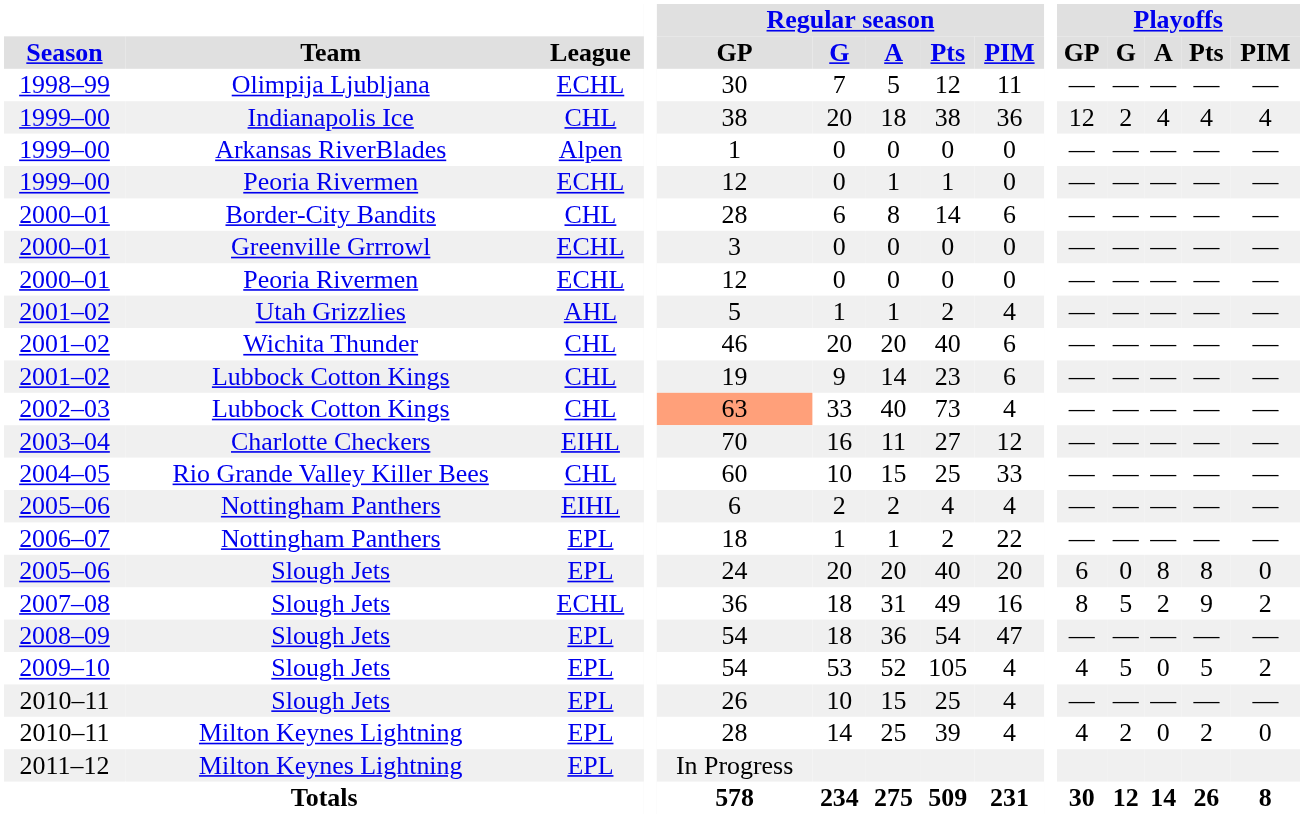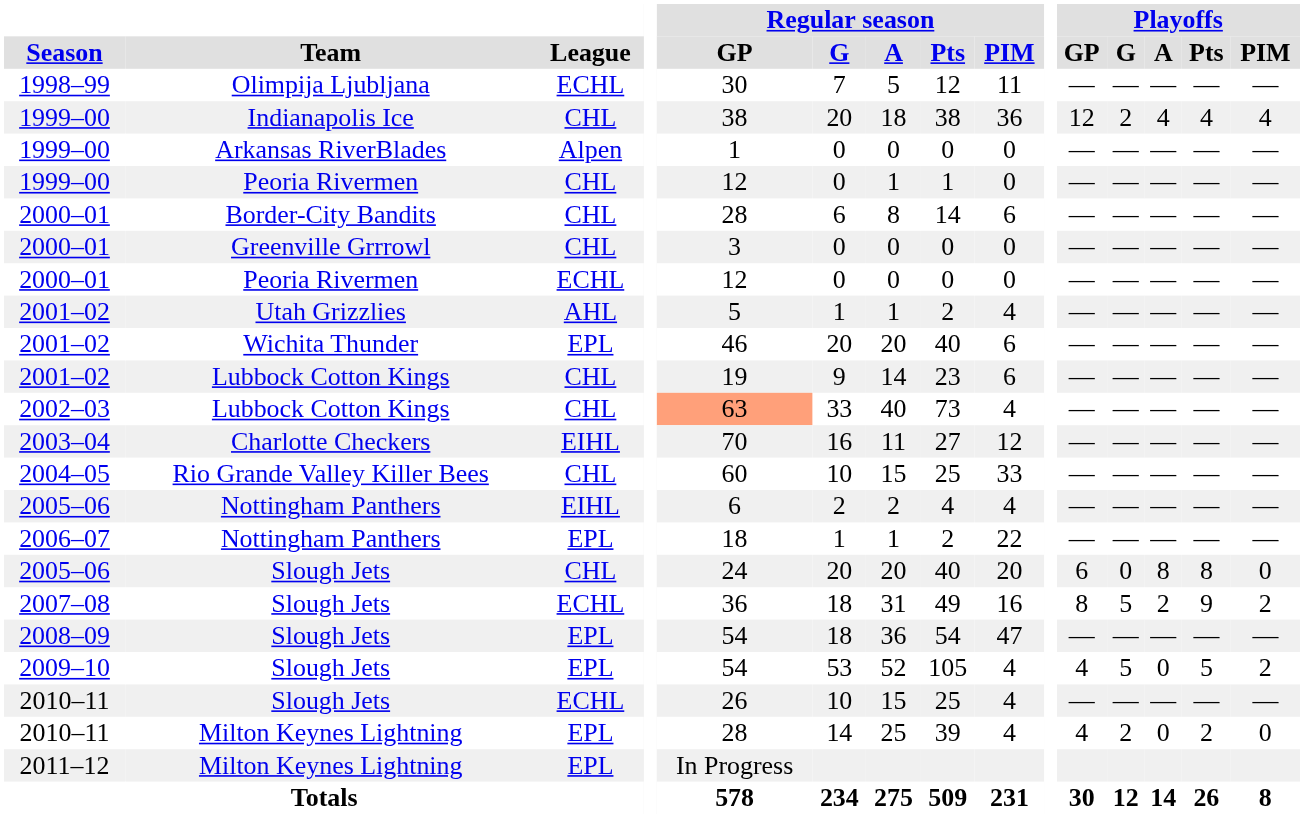 <table border="0" cellpadding="1" cellspacing="0" style="text-align:center; width:50em">
 <tr bgcolor="#e0e0e0">
 <th colspan="3" bgcolor="#ffffff"> </th>
 <th rowspan="99" bgcolor="#ffffff"> </th>
 <th colspan="5"><a href='#'>Regular season</a></th>
 <th rowspan="99" bgcolor="#ffffff"> </th>
 <th colspan="5"><a href='#'>Playoffs</a></th>
 </tr>
 <tr bgcolor="#e0e0e0">
 <th><a href='#'>Season</a></th>
 <th>Team</th>
 <th>League</th>
 <th>GP</th>
 <th><a href='#'>G</a></th>
 <th><a href='#'>A</a></th>
 <th><a href='#'>Pts</a></th>
 <th><a href='#'>PIM</a></th>
 <th>GP</th>
 <th>G</th>
 <th>A</th>
 <th>Pts</th>
 <th>PIM</th>
 </tr>
 <tr>
 <td><a href='#'>1998–99</a></td>
 <td><a href='#'>Olimpija Ljubljana</a></td>
 <td><a href='#'>ECHL</a></td>
 <td>30</td>
 <td>7</td>
 <td>5</td>
 <td>12</td>
 <td>11</td>
 <td>—</td>
 <td>—</td>
 <td>—</td>
 <td>—</td>
 <td>—</td>
 </tr>
 <tr bgcolor="#f0f0f0">
 <td><a href='#'>1999–00</a></td>
 <td><a href='#'>Indianapolis Ice</a></td>
 <td><a href='#'>CHL</a></td>
 <td>38</td>
 <td>20</td>
 <td>18</td>
 <td>38</td>
 <td>36</td>
 <td>12</td>
 <td>2</td>
 <td>4</td>
 <td>4</td>
 <td>4</td>
 </tr>
 <tr>
 <td><a href='#'>1999–00</a></td>
 <td><a href='#'>Arkansas RiverBlades</a></td>
 <td><a href='#'>Alpen</a></td>
 <td>1</td>
 <td>0</td>
 <td>0</td>
 <td>0</td>
 <td>0</td>
 <td>—</td>
 <td>—</td>
 <td>—</td>
 <td>—</td>
 <td>—</td>
 </tr>
 <tr bgcolor="#f0f0f0">
 <td><a href='#'>1999–00</a></td>
 <td><a href='#'>Peoria Rivermen</a></td>
-<td><a href='#'>ECHL</a></td>
+<td><a href='#'>CHL</a></td>
 <td>12</td>
 <td>0</td>
 <td>1</td>
 <td>1</td>
 <td>0</td>
 <td>—</td>
 <td>—</td>
 <td>—</td>
 <td>—</td>
 <td>—</td>
 </tr>
 <tr>
 <td><a href='#'>2000–01</a></td>
 <td><a href='#'>Border-City Bandits</a></td>
 <td><a href='#'>CHL</a></td>
 <td>28</td>
 <td>6</td>
 <td>8</td>
 <td>14</td>
 <td>6</td>
 <td>—</td>
 <td>—</td>
 <td>—</td>
 <td>—</td>
 <td>—</td>
 </tr>
 <tr bgcolor="#f0f0f0">
 <td><a href='#'>2000–01</a></td>
 <td><a href='#'>Greenville Grrrowl</a></td>
-<td><a href='#'>ECHL</a></td>
+<td><a href='#'>CHL</a></td>
 <td>3</td>
 <td>0</td>
 <td>0</td>
 <td>0</td>
 <td>0</td>
 <td>—</td>
 <td>—</td>
 <td>—</td>
 <td>—</td>
 <td>—</td>
 </tr>
 <tr>
 <td><a href='#'>2000–01</a></td>
 <td><a href='#'>Peoria Rivermen</a></td>
 <td><a href='#'>ECHL</a></td>
 <td>12</td>
 <td>0</td>
 <td>0</td>
 <td>0</td>
 <td>0</td>
 <td>—</td>
 <td>—</td>
 <td>—</td>
 <td>—</td>
 <td>—</td>
 </tr>
 <tr bgcolor="#f0f0f0">
 <td><a href='#'>2001–02</a></td>
 <td><a href='#'>Utah Grizzlies</a></td>
 <td><a href='#'>AHL</a></td>
 <td>5</td>
 <td>1</td>
 <td>1</td>
 <td>2</td>
 <td>4</td>
 <td>—</td>
 <td>—</td>
 <td>—</td>
 <td>—</td>
 <td>—</td>
 </tr>
 <tr>
 <td><a href='#'>2001–02</a></td>
 <td><a href='#'>Wichita Thunder</a></td>
-<td><a href='#'>CHL</a></td>
+<td><a href='#'>EPL</a></td>
 <td>46</td>
 <td>20</td>
 <td>20</td>
 <td>40</td>
 <td>6</td>
 <td>—</td>
 <td>—</td>
 <td>—</td>
 <td>—</td>
 <td>—</td>
 </tr>
 <tr bgcolor="#f0f0f0">
 <td><a href='#'>2001–02</a></td>
 <td><a href='#'>Lubbock Cotton Kings</a></td>
 <td><a href='#'>CHL</a></td>
 <td>19</td>
 <td>9</td>
 <td>14</td>
 <td>23</td>
 <td>6</td>
 <td>—</td>
 <td>—</td>
 <td>—</td>
 <td>—</td>
 <td>—</td>
 </tr>
 <tr>
 <td><a href='#'>2002–03</a></td>
 <td><a href='#'>Lubbock Cotton Kings</a></td>
 <td><a href='#'>CHL</a></td>
 <td style="background: lightsalmon;">63</td>
 <td>33</td>
 <td>40</td>
 <td>73</td>
 <td>4</td>
 <td>—</td>
 <td>—</td>
 <td>—</td>
 <td>—</td>
 <td>—</td>
 </tr>
 <tr bgcolor="#f0f0f0">
 <td><a href='#'>2003–04</a></td>
 <td><a href='#'>Charlotte Checkers</a></td>
 <td><a href='#'>EIHL</a></td>
 <td>70</td>
 <td>16</td>
 <td>11</td>
 <td>27</td>
 <td>12</td>
 <td>—</td>
 <td>—</td>
 <td>—</td>
 <td>—</td>
 <td>—</td>
 </tr>
 <tr>
 <td><a href='#'>2004–05</a></td>
 <td><a href='#'>Rio Grande Valley Killer Bees</a></td>
 <td><a href='#'>CHL</a></td>
 <td>60</td>
 <td>10</td>
 <td>15</td>
 <td>25</td>
 <td>33</td>
 <td>—</td>
 <td>—</td>
 <td>—</td>
 <td>—</td>
 <td>—</td>
 </tr>
 <tr bgcolor="#f0f0f0">
 <td><a href='#'>2005–06</a></td>
 <td><a href='#'>Nottingham Panthers</a></td>
 <td><a href='#'>EIHL</a></td>
 <td>6</td>
 <td>2</td>
 <td>2</td>
 <td>4</td>
 <td>4</td>
 <td>—</td>
 <td>—</td>
 <td>—</td>
 <td>—</td>
 <td>—</td>
 </tr>
 <tr>
 <td><a href='#'>2006–07</a></td>
 <td><a href='#'>Nottingham Panthers</a></td>
 <td><a href='#'>EPL</a></td>
 <td>18</td>
 <td>1</td>
 <td>1</td>
 <td>2</td>
 <td>22</td>
 <td>—</td>
 <td>—</td>
 <td>—</td>
 <td>—</td>
 <td>—</td>
 </tr>
 <tr bgcolor="#f0f0f0">
 <td><a href='#'>2005–06</a></td>
 <td><a href='#'>Slough Jets</a></td>
-<td><a href='#'>EPL</a></td>
+<td><a href='#'>CHL</a></td>
 <td>24</td>
 <td>20</td>
 <td>20</td>
 <td>40</td>
 <td>20</td>
 <td>6</td>
 <td>0</td>
 <td>8</td>
 <td>8</td>
 <td>0</td>
 </tr>
 <tr>
 <td><a href='#'>2007–08</a></td>
 <td><a href='#'>Slough Jets</a></td>
 <td><a href='#'>ECHL</a></td>
 <td>36</td>
 <td>18</td>
 <td>31</td>
 <td>49</td>
 <td>16</td>
 <td>8</td>
 <td>5</td>
 <td>2</td>
 <td>9</td>
 <td>2</td>
 </tr>
 <tr bgcolor="#f0f0f0">
 <td><a href='#'>2008–09</a></td>
 <td><a href='#'>Slough Jets</a></td>
 <td><a href='#'>EPL</a></td>
 <td>54</td>
 <td>18</td>
 <td>36</td>
 <td>54</td>
 <td>47</td>
 <td>—</td>
 <td>—</td>
 <td>—</td>
 <td>—</td>
 <td>—</td>
 </tr>
 <tr>
 <td><a href='#'>2009–10</a></td>
 <td><a href='#'>Slough Jets</a></td>
 <td><a href='#'>EPL</a></td>
 <td>54</td>
 <td>53</td>
 <td>52</td>
 <td>105</td>
 <td>4</td>
 <td>4</td>
 <td>5</td>
 <td>0</td>
 <td>5</td>
 <td>2</td>
 </tr>
 <tr bgcolor="#f0f0f0">
 <td>2010–11</td>
 <td><a href='#'>Slough Jets</a></td>
-<td><a href='#'>EPL</a></td>
+<td><a href='#'>ECHL</a></td>
 <td>26</td>
 <td>10</td>
 <td>15</td>
 <td>25</td>
 <td>4</td>
 <td>—</td>
 <td>—</td>
 <td>—</td>
 <td>—</td>
 <td>—</td>
 </tr>
 <tr>
 <td>2010–11</td>
 <td><a href='#'>Milton Keynes Lightning</a></td>
 <td><a href='#'>EPL</a></td>
 <td>28</td>
 <td>14</td>
 <td>25</td>
 <td>39</td>
 <td>4</td>
 <td>4</td>
 <td>2</td>
 <td>0</td>
 <td>2</td>
 <td>0</td>
 </tr>
 <tr bgcolor="#f0f0f0">
 <td>2011–12</td>
 <td><a href='#'>Milton Keynes Lightning</a></td>
 <td><a href='#'>EPL</a></td>
 <td>In Progress</td>
 <td></td>
 <td></td>
 <td></td>
 <td></td>
 <td></td>
 <td></td>
 <td></td>
 <td></td>
 <td></td>
 </tr>
 <tr>
 <th colspan="3">Totals</th>
 <th>578</th>
 <th>234</th>
 <th>275</th>
 <th>509</th>
 <th>231</th>
 <th>30</th>
 <th>12</th>
 <th>14</th>
 <th>26</th>
 <th>8</th>
 </tr>
 </table>
